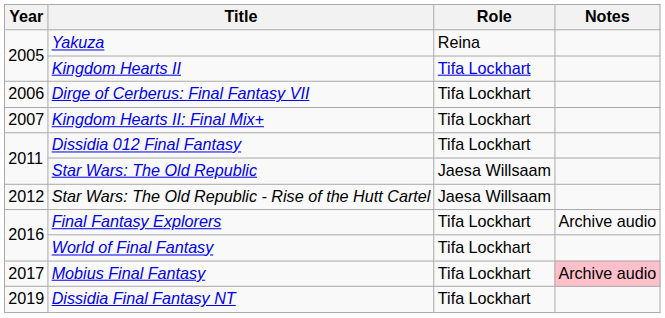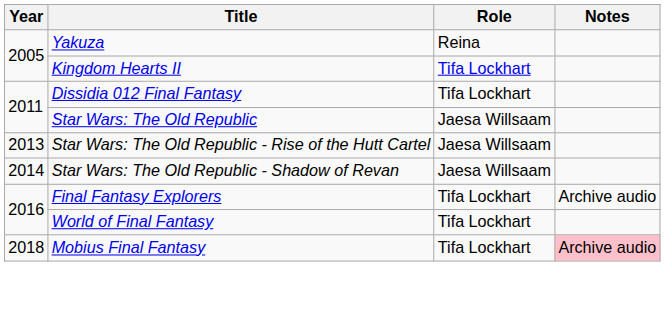 <table class="wikitable sortable">
 <tr>
 <th>Year</th>
 <th>Title</th>
 <th>Role</th>
 <th class="unsortable">Notes</th>
 </tr>
 <tr>
 <td rowspan="2">2005</td>
 <td><em><a href='#'>Yakuza</a></em></td>
 <td>Reina</td>
 <td></td>
 </tr>
 <tr>
 <td><em><a href='#'>Kingdom Hearts II</a></em></td>
 <td><a href='#'>Tifa Lockhart</a></td>
 <td></td>
 </tr>
 <tr>
-<td>2006</td>
-<td><em><a href='#'>Dirge of Cerberus: Final Fantasy VII</a></em></td>
-<td>Tifa Lockhart</td>
-<td></td>
-</tr>
-<tr>
-<td>2007</td>
-<td><em><a href='#'>Kingdom Hearts II: Final Mix+</a></em></td>
-<td>Tifa Lockhart</td>
-<td></td>
-</tr>
-<tr>
 <td rowspan="2">2011</td>
 <td><em><a href='#'>Dissidia 012 Final Fantasy</a></em></td>
 <td>Tifa Lockhart</td>
 <td></td>
 </tr>
 <tr>
 <td><em><a href='#'>Star Wars: The Old Republic</a></em></td>
 <td>Jaesa Willsaam</td>
 <td></td>
 </tr>
 <tr>
-<td>2012</td>
+<td>2013</td>
 <td><em>Star Wars: The Old Republic - Rise of the Hutt Cartel</em></td>
+<td>Jaesa Willsaam</td>
+<td></td>
+</tr>
+<tr>
+<td>2014</td>
+<td><em>Star Wars: The Old Republic - Shadow of Revan</em></td>
 <td>Jaesa Willsaam</td>
 <td></td>
 </tr>
 <tr>
 <td rowspan="2">2016</td>
 <td><em><a href='#'>Final Fantasy Explorers</a></em></td>
 <td>Tifa Lockhart</td>
 <td>Archive audio</td>
 </tr>
 <tr>
 <td><em><a href='#'>World of Final Fantasy</a></em></td>
 <td>Tifa Lockhart</td>
 <td></td>
 </tr>
 <tr>
-<td>2017</td>
+<td>2018</td>
 <td><em><a href='#'>Mobius Final Fantasy</a></em></td>
 <td>Tifa Lockhart</td>
 <td style="background: pink;">Archive audio</td>
 </tr>
-<tr>
-<td>2019</td>
-<td><em><a href='#'>Dissidia Final Fantasy NT</a></em></td>
-<td>Tifa Lockhart</td>
-<td></td>
-</tr>
 </table>
